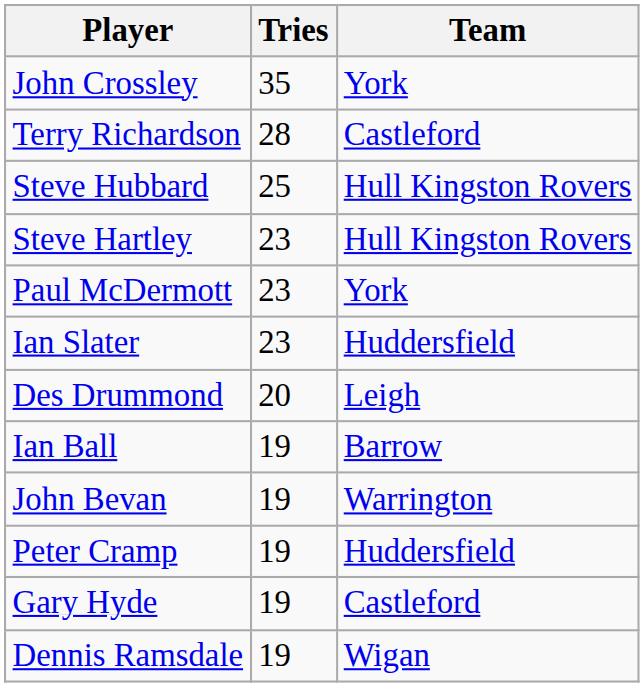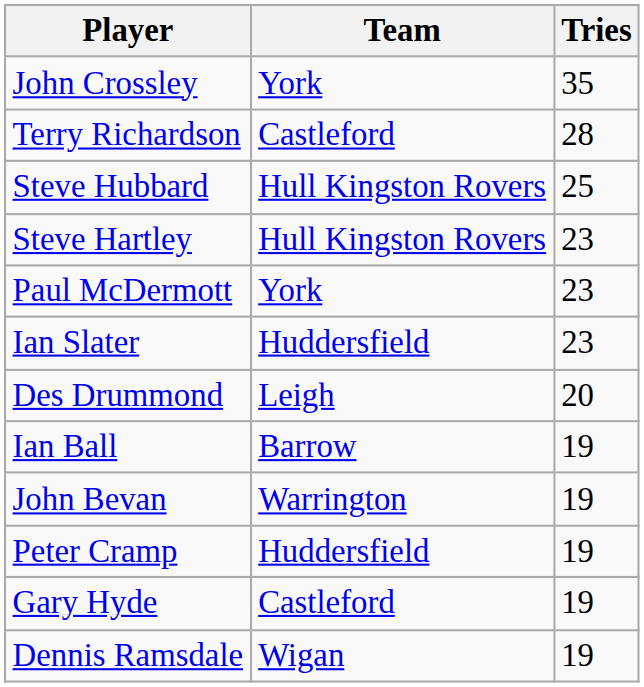 <table class="wikitable" style="text-align:left;">
 <tr>
 <th>Player</th>
+<th>Team</th>
 <th>Tries</th>
-<th>Team</th>
 </tr>
 <tr>
 <td><a href='#'>John Crossley</a></td>
+<td><a href='#'>York</a></td>
 <td>35</td>
-<td><a href='#'>York</a></td>
 </tr>
 <tr>
 <td><a href='#'>Terry Richardson</a></td>
+<td><a href='#'>Castleford</a></td>
 <td>28</td>
-<td><a href='#'>Castleford</a></td>
 </tr>
 <tr>
 <td><a href='#'>Steve Hubbard</a></td>
+<td><a href='#'>Hull Kingston Rovers</a></td>
 <td>25</td>
-<td><a href='#'>Hull Kingston Rovers</a></td>
 </tr>
 <tr>
 <td><a href='#'>Steve Hartley</a></td>
+<td><a href='#'>Hull Kingston Rovers</a></td>
 <td>23</td>
-<td><a href='#'>Hull Kingston Rovers</a></td>
 </tr>
 <tr>
 <td><a href='#'>Paul McDermott</a></td>
+<td><a href='#'>York</a></td>
 <td>23</td>
-<td><a href='#'>York</a></td>
 </tr>
 <tr>
 <td><a href='#'>Ian Slater</a></td>
+<td><a href='#'>Huddersfield</a></td>
 <td>23</td>
-<td><a href='#'>Huddersfield</a></td>
 </tr>
 <tr>
 <td><a href='#'>Des Drummond</a></td>
+<td><a href='#'>Leigh</a></td>
 <td>20</td>
-<td><a href='#'>Leigh</a></td>
 </tr>
 <tr>
 <td><a href='#'>Ian Ball</a></td>
+<td><a href='#'>Barrow</a></td>
 <td>19</td>
-<td><a href='#'>Barrow</a></td>
 </tr>
 <tr>
 <td><a href='#'>John Bevan</a></td>
+<td><a href='#'>Warrington</a></td>
 <td>19</td>
-<td><a href='#'>Warrington</a></td>
 </tr>
 <tr>
 <td><a href='#'>Peter Cramp</a></td>
+<td><a href='#'>Huddersfield</a></td>
 <td>19</td>
-<td><a href='#'>Huddersfield</a></td>
 </tr>
 <tr>
 <td><a href='#'>Gary Hyde</a></td>
+<td><a href='#'>Castleford</a></td>
 <td>19</td>
-<td><a href='#'>Castleford</a></td>
 </tr>
 <tr>
 <td><a href='#'>Dennis Ramsdale</a></td>
+<td><a href='#'>Wigan</a></td>
 <td>19</td>
-<td><a href='#'>Wigan</a></td>
 </tr>
 </table>
